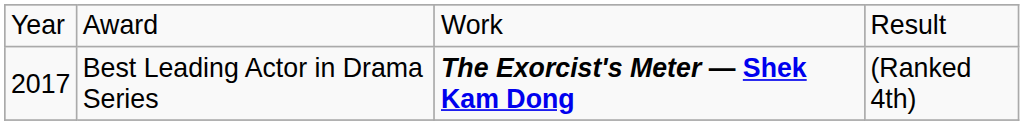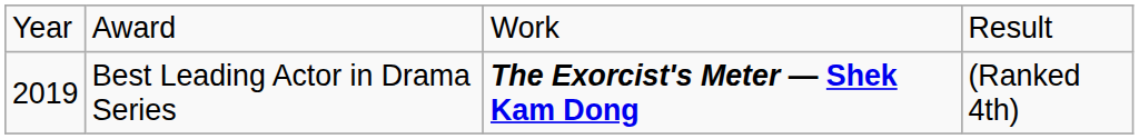 <table class="wikitable sortable">
 <tr>
 <td>Year</td>
 <td>Award</td>
 <td>Work</td>
 <td>Result</td>
 </tr>
 <tr>
-<td>2017</td>
+<td>2019</td>
 <td>Best Leading Actor in Drama Series</td>
 <td><strong><em>The Exorcist's Meter</em> — <a href='#'>Shek Kam Dong</a></strong></td>
 <td> (Ranked 4th)</td>
 </tr>
 </table>
